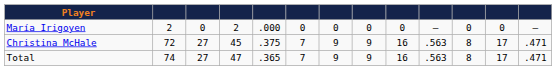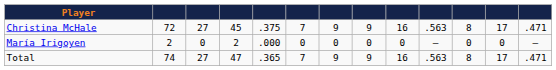 <table class="wikitable" style="text-align:center">
 <tr>
 <th style="background:#14234B; color:#F18121" width="200px">Player</th>
 <th style="background:#14234B; color:#F18121" width="40px"></th>
 <th style="background:#14234B; color:#F18121" width="40px"></th>
 <th style="background:#14234B; color:#F18121" width="40px"></th>
 <th style="background:#14234B; color:#F18121" width="40px"></th>
 <th style="background:#14234B; color:#F18121" width="40px"></th>
 <th style="background:#14234B; color:#F18121" width="40px"></th>
 <th style="background:#14234B; color:#F18121" width="40px"></th>
 <th style="background:#14234B; color:#F18121" width="40px"></th>
 <th style="background:#14234B; color:#F18121" width="40px"></th>
 <th style="background:#14234B; color:#F18121" width="40px"></th>
 <th style="background:#14234B; color:#F18121" width="40px"></th>
 <th style="background:#14234B; color:#F18121" width="40px"></th>
 </tr>
 <tr>
+<td style="text-align:left"><a href='#'>Christina McHale</a></td>
+<td>72</td>
+<td>27</td>
+<td>45</td>
+<td>.375</td>
+<td>7</td>
+<td>9</td>
+<td>9</td>
+<td>16</td>
+<td>.563</td>
+<td>8</td>
+<td>17</td>
+<td>.471</td>
+</tr>
+<tr>
 <td style="text-align:left"><a href='#'>María Irigoyen</a></td>
 <td>2</td>
 <td>0</td>
 <td>2</td>
 <td>.000</td>
 <td>0</td>
 <td>0</td>
 <td>0</td>
 <td>0</td>
 <td>–</td>
 <td>0</td>
 <td>0</td>
 <td>–</td>
-</tr>
-<tr>
-<td style="text-align:left"><a href='#'>Christina McHale</a></td>
-<td>72</td>
-<td>27</td>
-<td>45</td>
-<td>.375</td>
-<td>7</td>
-<td>9</td>
-<td>9</td>
-<td>16</td>
-<td>.563</td>
-<td>8</td>
-<td>17</td>
-<td>.471</td>
 </tr>
 <tr>
 <td style="text-align:left">Total</td>
 <td>74</td>
 <td>27</td>
 <td>47</td>
 <td>.365</td>
 <td>7</td>
 <td>9</td>
 <td>9</td>
 <td>16</td>
 <td>.563</td>
 <td>8</td>
 <td>17</td>
 <td>.471</td>
 </tr>
 </table>
